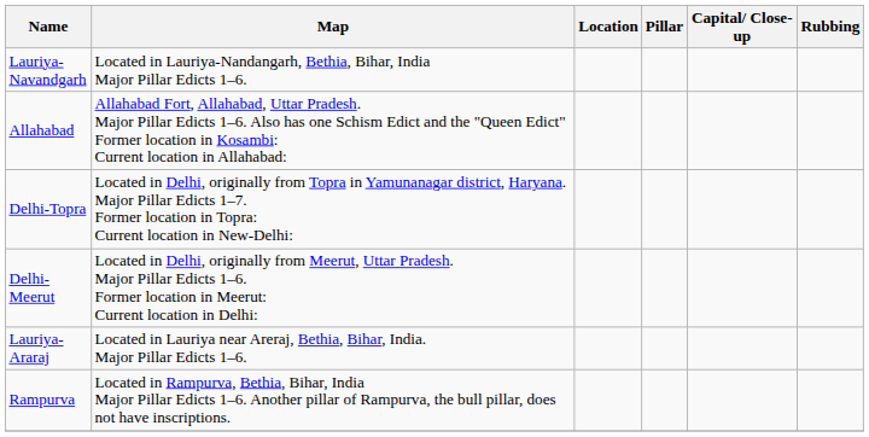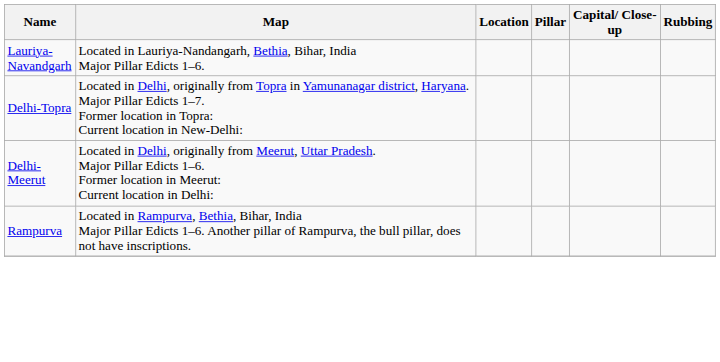 <table class = "wikitable center">
 <tr>
 <th scope = "col" width = "10%">Name</th>
 <th scope = "col">Map</th>
 <th scope = "col">Location</th>
 <th scope = "col">Pillar</th>
 <th scope = "col">Capital/ Close-up</th>
 <th scope = "col">Rubbing</th>
 </tr>
 <tr>
 <td><a href='#'>Lauriya-Navandgarh</a></td>
 <td>Located in Lauriya-Nandangarh, <a href='#'>Bethia</a>, Bihar, India  <br>Major Pillar Edicts 1–6.<br></td>
-<td><br></td>
-<td></td>
-<td></td>
-<td></td>
-</tr>
-<tr>
-<td><a href='#'>Allahabad</a></td>
-<td><a href='#'>Allahabad Fort</a>, <a href='#'>Allahabad</a>, <a href='#'>Uttar Pradesh</a>.<br>Major Pillar Edicts 1–6. Also has one Schism Edict and the "Queen Edict"<br>Former location in <a href='#'>Kosambi</a>: <br>Current location in Allahabad: </td>
 <td><br></td>
 <td></td>
 <td></td>
 <td></td>
 </tr>
 <tr>
 <td><a href='#'>Delhi-Topra</a></td>
 <td>Located in <a href='#'>Delhi</a>, originally from <a href='#'>Topra</a> in <a href='#'>Yamunanagar district</a>, <a href='#'>Haryana</a>.<br>Major Pillar Edicts 1–7.<br>Former location in Topra: <br>Current location in New-Delhi: </td>
 <td><br></td>
 <td></td>
 <td></td>
 <td></td>
 </tr>
 <tr>
 <td><a href='#'>Delhi-Meerut</a></td>
 <td>Located in <a href='#'>Delhi</a>, originally from <a href='#'>Meerut</a>, <a href='#'>Uttar Pradesh</a>.<br>Major Pillar Edicts 1–6.<br>Former location in Meerut: <br>Current location in Delhi: </td>
 <td><br></td>
 <td></td>
 <td></td>
 <td></td>
 </tr>
 <tr>
-<td><a href='#'>Lauriya-Araraj</a></td>
-<td>Located in Lauriya near Areraj, <a href='#'>Bethia</a>, <a href='#'>Bihar</a>, India.<br>Major Pillar Edicts 1–6.<br></td>
-<td><br></td>
-<td></td>
-<td></td>
-<td></td>
-</tr>
-<tr>
 <td><a href='#'>Rampurva</a></td>
 <td>Located in <a href='#'>Rampurva</a>, <a href='#'>Bethia</a>, Bihar, India <br>Major Pillar Edicts 1–6. Another pillar of Rampurva, the bull pillar, does not have inscriptions.<br></td>
 <td><br></td>
 <td></td>
 <td></td>
 <td></td>
 </tr>
 <tr>
 </tr>
 </table>
